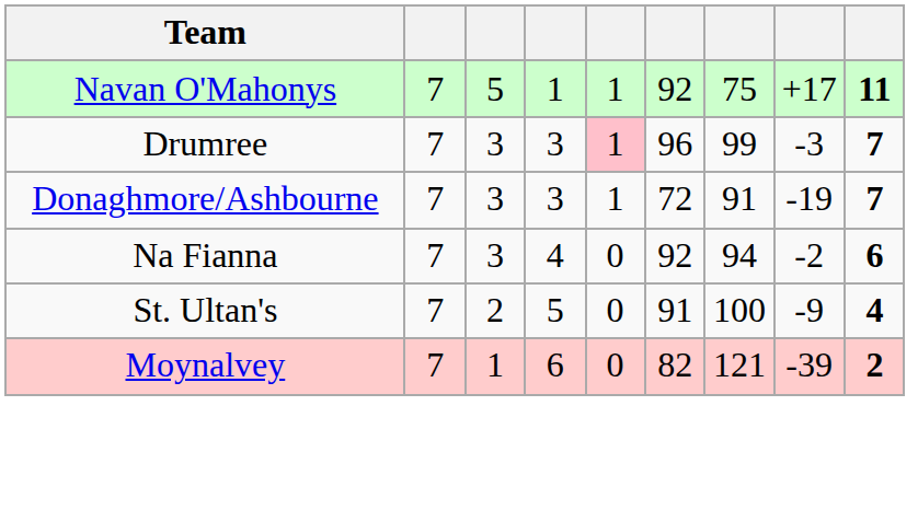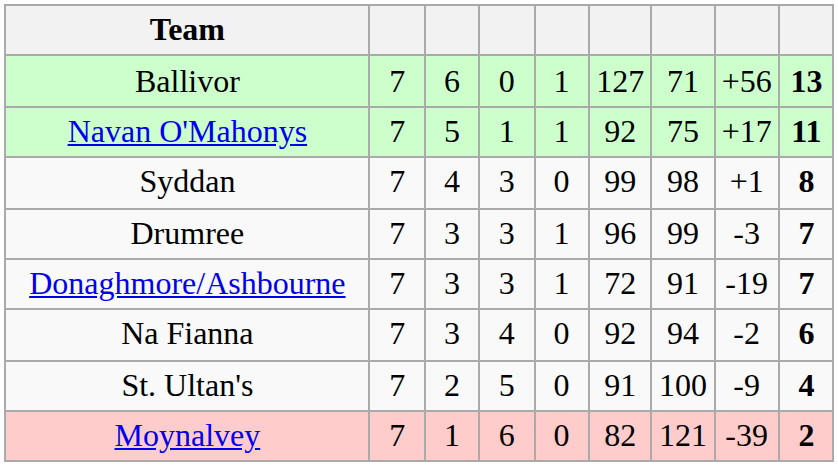 <table class="wikitable" style="text-align:center">
 <tr>
 <th width="175">Team</th>
 <th width="20"></th>
 <th width="20"></th>
 <th width="20"></th>
 <th width="20"></th>
 <th width="20"></th>
 <th width="20"></th>
 <th width="20"></th>
 <th width="20"></th>
 </tr>
 <tr style="background:#cfc;">
+<td>Ballivor</td>
+<td>7</td>
+<td>6</td>
+<td>0</td>
+<td>1</td>
+<td>127</td>
+<td>71</td>
+<td>+56</td>
+<td><strong>13</strong></td>
+</tr>
+<tr style="background:#cfc;">
 <td><a href='#'>Navan O'Mahonys</a></td>
 <td>7</td>
 <td>5</td>
 <td>1</td>
 <td>1</td>
 <td>92</td>
 <td>75</td>
 <td>+17</td>
 <td><strong>11</strong></td>
 </tr>
 <tr>
+<td>Syddan</td>
+<td>7</td>
+<td>4</td>
+<td>3</td>
+<td>0</td>
+<td>99</td>
+<td>98</td>
+<td>+1</td>
+<td><strong>8</strong></td>
+</tr>
+<tr>
 <td>Drumree</td>
 <td>7</td>
 <td>3</td>
 <td>3</td>
-<td style="background: pink;">1</td>
+<td>1</td>
 <td>96</td>
 <td>99</td>
 <td>-3</td>
 <td><strong>7</strong></td>
 </tr>
 <tr>
 <td><a href='#'>Donaghmore/Ashbourne</a></td>
 <td>7</td>
 <td>3</td>
 <td>3</td>
 <td>1</td>
 <td>72</td>
 <td>91</td>
 <td>-19</td>
 <td><strong>7</strong></td>
 </tr>
 <tr>
 <td>Na Fianna</td>
 <td>7</td>
 <td>3</td>
 <td>4</td>
 <td>0</td>
 <td>92</td>
 <td>94</td>
 <td>-2</td>
 <td><strong>6</strong></td>
 </tr>
 <tr>
 <td>St. Ultan's</td>
 <td>7</td>
 <td>2</td>
 <td>5</td>
 <td>0</td>
 <td>91</td>
 <td>100</td>
 <td>-9</td>
 <td><strong>4</strong></td>
 </tr>
 <tr style="background:#fcc;">
 <td><a href='#'>Moynalvey</a></td>
 <td>7</td>
 <td>1</td>
 <td>6</td>
 <td>0</td>
 <td>82</td>
 <td>121</td>
 <td>-39</td>
 <td><strong>2</strong></td>
 </tr>
 </table>
